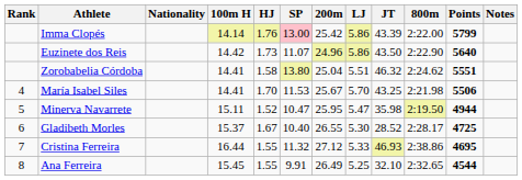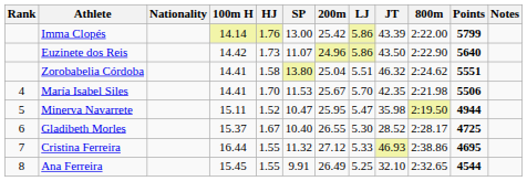 <table class="wikitable sortable" style=" text-align:center;">
 <tr>
 <th>Rank</th>
 <th>Athlete</th>
 <th>Nationality</th>
 <th>100m H</th>
 <th>HJ</th>
 <th>SP</th>
 <th>200m</th>
 <th>LJ</th>
 <th>JT</th>
 <th>800m</th>
 <th>Points</th>
 <th>Notes</th>
 </tr>
 <tr>
 <td></td>
 <td align=left><a href='#'>Imma Clopés</a></td>
 <td align=left></td>
 <td bgcolor=#F2F5A9>14.14</td>
 <td bgcolor=#F2F5A9>1.76</td>
-<td style="background: pink;">13.00</td>
+<td>13.00</td>
 <td>25.42</td>
 <td bgcolor=#F2F5A9>5.86</td>
 <td>43.39</td>
 <td>2:22.00</td>
 <td><strong>5799</strong></td>
 <td></td>
 </tr>
 <tr>
 <td></td>
 <td align=left><a href='#'>Euzinete dos Reis</a></td>
 <td align=left></td>
 <td>14.42</td>
 <td>1.73</td>
 <td>11.07</td>
 <td bgcolor=#F2F5A9>24.96</td>
 <td bgcolor=#F2F5A9>5.86</td>
 <td>43.50</td>
 <td>2:22.90</td>
 <td><strong>5640</strong></td>
 <td></td>
 </tr>
 <tr>
 <td></td>
 <td align=left><a href='#'>Zorobabelia Córdoba</a></td>
 <td align=left></td>
 <td>14.41</td>
 <td>1.58</td>
 <td bgcolor=#F2F5A9>13.80</td>
 <td>25.04</td>
 <td>5.51</td>
 <td>46.32</td>
 <td>2:24.62</td>
 <td><strong>5551</strong></td>
 <td></td>
 </tr>
 <tr>
 <td>4</td>
 <td align=left><a href='#'>María Isabel Siles</a></td>
 <td align=left></td>
 <td>14.41</td>
 <td>1.70</td>
 <td>11.53</td>
 <td>25.67</td>
 <td>5.70</td>
-<td>43.25</td>
+<td>42.35</td>
 <td>2:21.98</td>
 <td><strong>5506</strong></td>
 <td></td>
 </tr>
 <tr>
 <td>5</td>
 <td align=left><a href='#'>Minerva Navarrete</a></td>
 <td align=left></td>
 <td>15.11</td>
 <td>1.52</td>
 <td>10.47</td>
 <td>25.95</td>
 <td>5.47</td>
 <td>35.98</td>
 <td bgcolor=#F2F5A9>2:19.50</td>
 <td><strong>4944</strong></td>
 <td></td>
 </tr>
 <tr>
 <td>6</td>
 <td align=left><a href='#'>Gladibeth Morles</a></td>
 <td align=left></td>
 <td>15.37</td>
 <td>1.67</td>
 <td>10.40</td>
 <td>26.55</td>
 <td>5.30</td>
 <td>28.52</td>
 <td>2:28.17</td>
 <td><strong>4725</strong></td>
 <td></td>
 </tr>
 <tr>
 <td>7</td>
 <td align=left><a href='#'>Cristina Ferreira</a></td>
 <td align=left></td>
 <td>16.44</td>
 <td>1.55</td>
 <td>11.32</td>
 <td>27.12</td>
 <td>5.33</td>
 <td bgcolor=#F2F5A9>46.93</td>
 <td>2:38.86</td>
 <td><strong>4695</strong></td>
 <td></td>
 </tr>
 <tr>
 <td>8</td>
 <td align=left><a href='#'>Ana Ferreira</a></td>
 <td align=left></td>
 <td>15.45</td>
 <td>1.55</td>
 <td>9.91</td>
 <td>26.49</td>
 <td>5.25</td>
 <td>32.10</td>
 <td>2:32.65</td>
 <td><strong>4544</strong></td>
 <td></td>
 </tr>
 </table>
